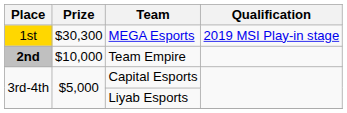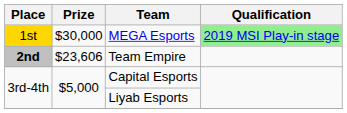 <table class="wikitable" style="text-align:left">
 <tr>
 <th style="text-align:center"><strong>Place</strong></th>
 <th style="text-align:center"><strong>Prize</strong></th>
 <th style="text-align:center"><strong>Team</strong></th>
 <th style="text-align:center"><strong>Qualification</strong></th>
 </tr>
 <tr>
 <td style="text-align:center; background:gold;">1st</td>
-<td style="text-align:center">$30,300</td>
+<td style="text-align:center">$30,000</td>
 <td> <a href='#'>MEGA Esports</a></td>
-<td style="text-align:center"><a href='#'>2019 MSI Play-in stage</a></td>
+<td style="background: lightgreen; text-align:center"><a href='#'>2019 MSI Play-in stage</a></td>
 </tr>
 <tr>
 <td style="text-align:center; background:silver;"><strong>2nd</strong></td>
-<td style="text-align:center">$10,000</td>
+<td style="text-align:center">$23,606</td>
 <td> Team Empire</td>
 <td style="text-align:center"></td>
 </tr>
 <tr>
 <td rowspan="2" style="text-align:center">3rd-4th</td>
 <td rowspan="2" style="text-align:center">$5,000</td>
 <td> Capital Esports</td>
 <td rowspan="2" style="text-align:center"></td>
 </tr>
 <tr>
 <td> Liyab Esports</td>
 </tr>
 <tr>
 </tr>
 </table>
